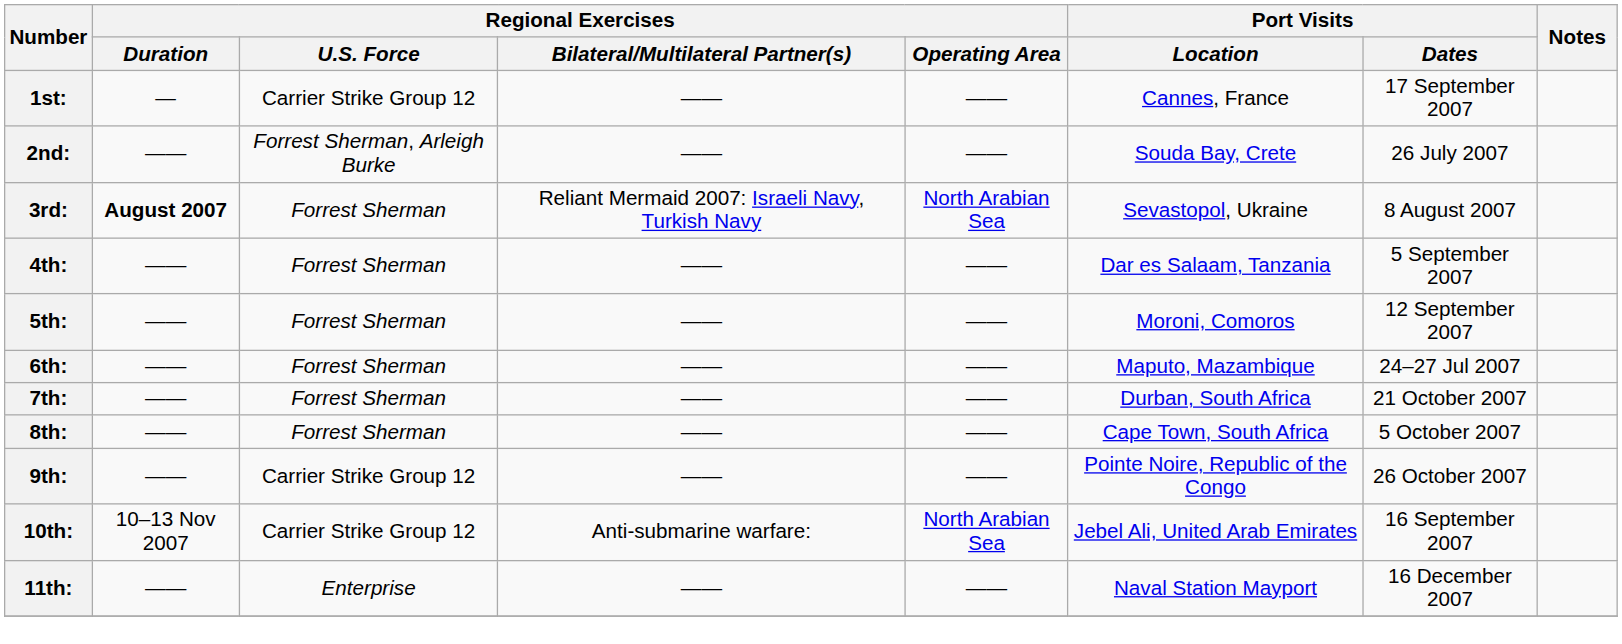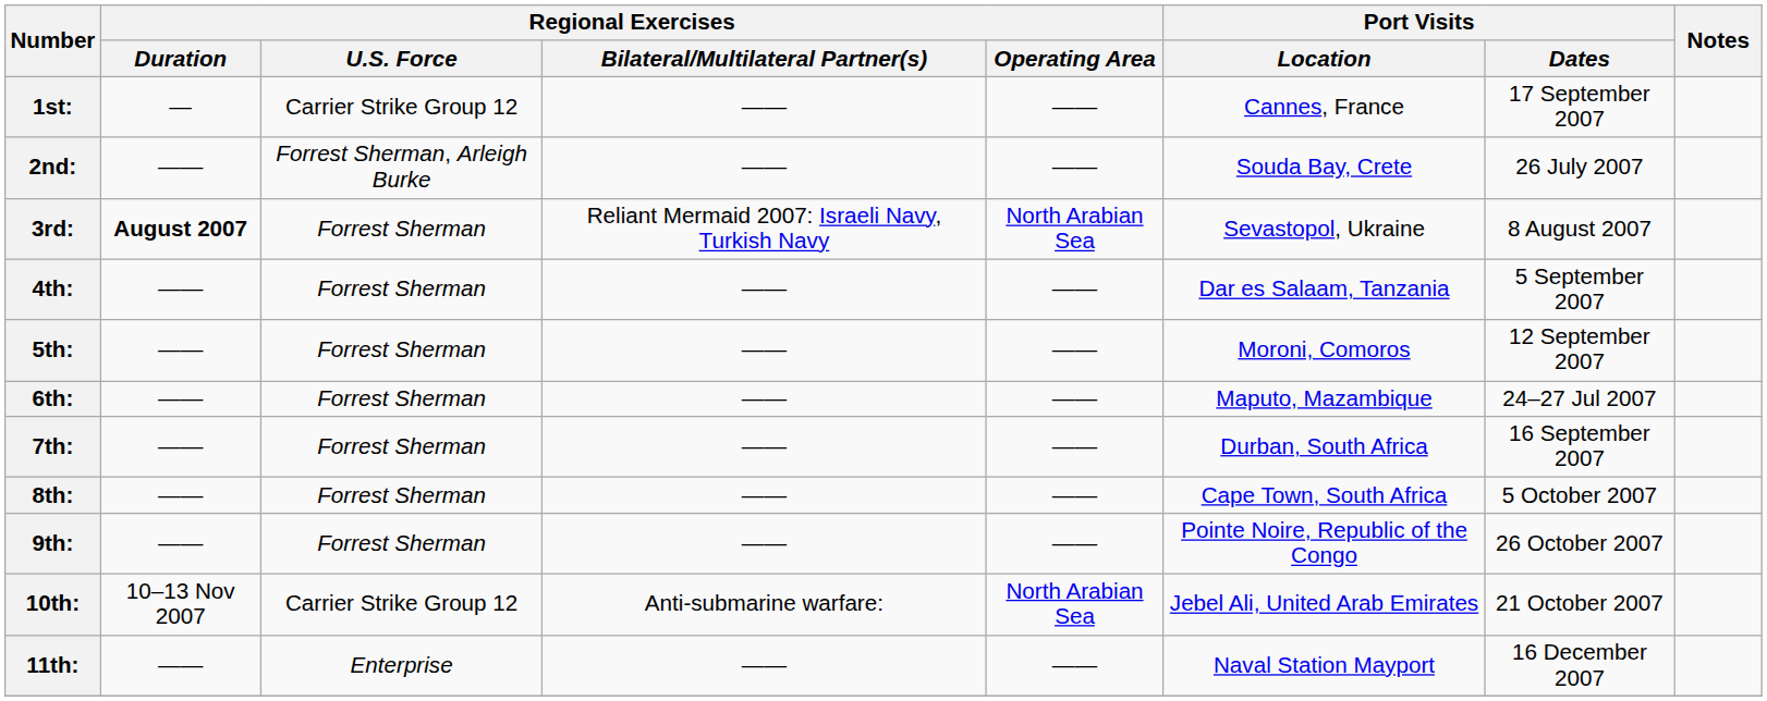 <table class="wikitable" style="text-align:center" width=99%>
 <tr>
 <th rowspan="2" width="5%">Number</th>
 <th colspan="4" align="center">Regional Exercises</th>
 <th colspan="2" align="center">Port Visits</th>
 <th rowspan="2" width="5%">Notes</th>
 </tr>
 <tr>
 <th align="center"><em>Duration</em></th>
 <th align="center"><em>U.S. Force</em></th>
 <th align="center"><em>Bilateral/Multilateral Partner(s)</em></th>
 <th align="center"><em>Operating Area</em></th>
 <th align="center"><em>Location</em></th>
 <th align="center"><em>Dates</em></th>
 </tr>
 <tr>
 <th>1st:</th>
 <td>—</td>
 <td>Carrier Strike Group 12</td>
 <td>——</td>
 <td>——</td>
 <td><a href='#'>Cannes</a>, France</td>
 <td>17 September 2007</td>
 <td></td>
 </tr>
 <tr>
 <th>2nd:</th>
 <td>——</td>
 <td><em>Forrest Sherman</em>, <em>Arleigh Burke</em></td>
 <td>——</td>
 <td>——</td>
 <td><a href='#'>Souda Bay, Crete</a></td>
 <td>26 July 2007</td>
 <td></td>
 </tr>
 <tr>
 <th>3rd:</th>
 <td><strong>August 2007</strong></td>
 <td><em>Forrest Sherman</em></td>
 <td>Reliant Mermaid 2007: <a href='#'>Israeli Navy</a>, <a href='#'>Turkish Navy</a></td>
 <td><a href='#'>North Arabian Sea</a></td>
 <td><a href='#'>Sevastopol</a>, Ukraine</td>
 <td>8 August 2007</td>
 <td></td>
 </tr>
 <tr>
 <th>4th:</th>
 <td>——</td>
 <td><em>Forrest Sherman</em></td>
 <td>——</td>
 <td>——</td>
 <td><a href='#'>Dar es Salaam, Tanzania</a></td>
 <td>5 September 2007</td>
 <td></td>
 </tr>
 <tr>
 <th>5th:</th>
 <td>——</td>
 <td><em>Forrest Sherman</em></td>
 <td>——</td>
 <td>——</td>
 <td><a href='#'>Moroni, Comoros</a></td>
 <td>12 September 2007</td>
 <td></td>
 </tr>
 <tr>
 <th>6th:</th>
 <td>——</td>
 <td><em>Forrest Sherman</em></td>
 <td>——</td>
 <td>——</td>
 <td><a href='#'>Maputo, Mazambique</a></td>
 <td>24–27 Jul 2007</td>
 <td></td>
 </tr>
 <tr>
 <th>7th:</th>
 <td>——</td>
 <td><em>Forrest Sherman</em></td>
 <td>——</td>
 <td>——</td>
 <td><a href='#'>Durban, South Africa</a></td>
-<td>21 October 2007</td>
+<td>16 September 2007</td>
 <td></td>
 </tr>
 <tr>
 <th>8th:</th>
 <td>——</td>
 <td><em>Forrest Sherman</em></td>
 <td>——</td>
 <td>——</td>
 <td><a href='#'>Cape Town, South Africa</a></td>
 <td>5 October 2007</td>
 <td></td>
 </tr>
 <tr>
 <th>9th:</th>
 <td>——</td>
-<td>Carrier Strike Group 12</td>
+<td><em>Forrest Sherman</em></td>
 <td>——</td>
 <td>——</td>
 <td><a href='#'>Pointe Noire, Republic of the Congo</a></td>
 <td>26 October 2007</td>
 <td></td>
 </tr>
 <tr>
 <th>10th:</th>
 <td>10–13 Nov 2007</td>
 <td>Carrier Strike Group 12</td>
 <td>Anti-submarine warfare: </td>
 <td><a href='#'>North Arabian Sea</a></td>
 <td><a href='#'>Jebel Ali, United Arab Emirates</a></td>
-<td>16 September 2007</td>
+<td>21 October 2007</td>
 <td></td>
 </tr>
 <tr>
 <th>11th:</th>
 <td>——</td>
 <td><em>Enterprise</em></td>
 <td>——</td>
 <td>——</td>
 <td><a href='#'>Naval Station Mayport</a></td>
 <td>16 December 2007</td>
 <td></td>
 </tr>
 <tr>
 </tr>
 </table>
